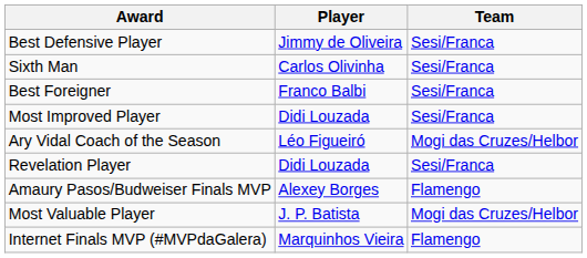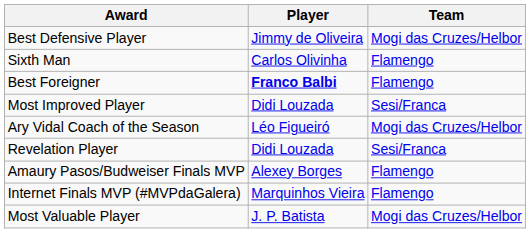 <table class="wikitable">
 <tr>
 <th>Award</th>
 <th>Player</th>
 <th>Team</th>
 </tr>
 <tr>
 <td>Best Defensive Player</td>
 <td><a href='#'>Jimmy de Oliveira</a></td>
-<td><a href='#'>Sesi/Franca</a></td>
+<td><a href='#'>Mogi das Cruzes/Helbor</a></td>
 </tr>
 <tr>
 <td>Sixth Man</td>
 <td><a href='#'>Carlos Olivinha</a></td>
-<td><a href='#'>Sesi/Franca</a></td>
+<td><a href='#'>Flamengo</a></td>
 </tr>
 <tr>
 <td>Best Foreigner</td>
-<td><a href='#'>Franco Balbi</a></td>
-<td><a href='#'>Sesi/Franca</a></td>
+<td><strong><a href='#'>Franco Balbi</a></strong></td>
+<td><a href='#'>Flamengo</a></td>
 </tr>
 <tr>
 <td>Most Improved Player</td>
 <td><a href='#'>Didi Louzada</a></td>
 <td><a href='#'>Sesi/Franca</a></td>
 </tr>
 <tr>
 <td>Ary Vidal Coach of the Season</td>
 <td><a href='#'>Léo Figueiró</a></td>
 <td><a href='#'>Mogi das Cruzes/Helbor</a></td>
 </tr>
 <tr>
 <td>Revelation Player</td>
 <td><a href='#'>Didi Louzada</a></td>
 <td><a href='#'>Sesi/Franca</a></td>
 </tr>
 <tr>
 <td>Amaury Pasos/Budweiser Finals MVP</td>
 <td><a href='#'>Alexey Borges</a></td>
 <td><a href='#'>Flamengo</a></td>
 </tr>
 <tr>
+<td>Internet Finals MVP (#MVPdaGalera)</td>
+<td><a href='#'>Marquinhos Vieira</a></td>
+<td><a href='#'>Flamengo</a></td>
+</tr>
+<tr>
 <td>Most Valuable Player</td>
 <td><a href='#'>J. P. Batista</a></td>
 <td><a href='#'>Mogi das Cruzes/Helbor</a></td>
 </tr>
-<tr>
-<td>Internet Finals MVP (#MVPdaGalera)</td>
-<td><a href='#'>Marquinhos Vieira</a></td>
-<td><a href='#'>Flamengo</a></td>
-</tr>
 </table>
